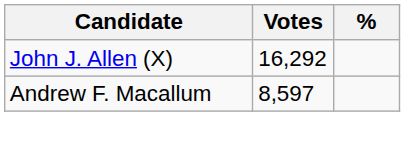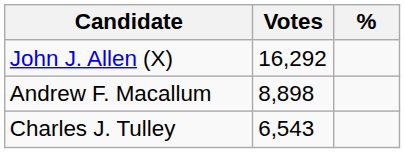 <table class="wikitable">
 <tr>
 <th style="width: 170px">Candidate</th>
 <th style="width: 50px">Votes</th>
 <th style="width: 40px">%</th>
 </tr>
 <tr>
 <td><a href='#'>John J. Allen</a> (X)</td>
 <td>16,292</td>
 <td></td>
 </tr>
 <tr>
 <td>Andrew F. Macallum</td>
-<td>8,597</td>
+<td>8,898</td>
+<td></td>
+</tr>
+<tr>
+<td>Charles J. Tulley</td>
+<td>6,543</td>
 <td></td>
 </tr>
 </table>
